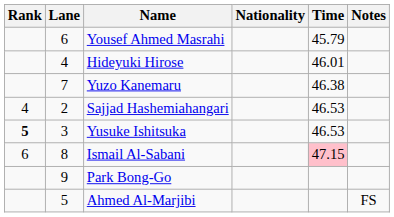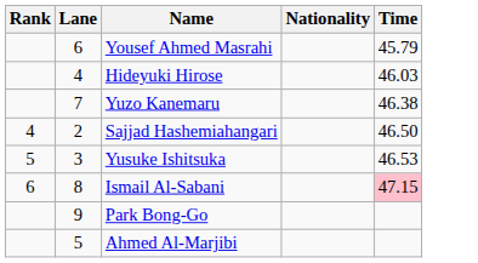 <table class="wikitable sortable" style="text-align:center">
 <tr>
 <th>Rank</th>
 <th>Lane</th>
 <th>Name</th>
 <th>Nationality</th>
 <th>Time</th>
-<th>Notes</th>
 </tr>
 <tr>
 <td></td>
 <td>6</td>
 <td align=left><a href='#'>Yousef Ahmed Masrahi</a></td>
 <td align=left></td>
 <td>45.79</td>
-<td></td>
 </tr>
 <tr>
 <td></td>
 <td>4</td>
 <td align=left><a href='#'>Hideyuki Hirose</a></td>
 <td align=left></td>
-<td>46.01</td>
-<td></td>
+<td>46.03</td>
 </tr>
 <tr>
 <td></td>
 <td>7</td>
 <td align=left><a href='#'>Yuzo Kanemaru</a></td>
 <td align=left></td>
 <td>46.38</td>
-<td></td>
 </tr>
 <tr>
 <td>4</td>
 <td>2</td>
 <td align="left"><a href='#'>Sajjad Hashemiahangari</a></td>
 <td align=left></td>
-<td>46.53</td>
-<td></td>
+<td>46.50</td>
 </tr>
 <tr>
-<td><strong>5</strong></td>
+<td>5</td>
 <td>3</td>
 <td align="left"><a href='#'>Yusuke Ishitsuka</a></td>
 <td align=left></td>
 <td>46.53</td>
-<td></td>
 </tr>
 <tr>
 <td>6</td>
 <td>8</td>
 <td align="left"><a href='#'>Ismail Al-Sabani</a></td>
 <td align=left></td>
 <td style="background: pink;">47.15</td>
-<td></td>
 </tr>
 <tr>
 <td></td>
 <td>9</td>
 <td align="left"><a href='#'>Park Bong-Go</a></td>
 <td align=left></td>
-<td></td>
 <td></td>
 </tr>
 <tr>
 <td></td>
 <td>5</td>
 <td align="left"><a href='#'>Ahmed Al-Marjibi</a></td>
 <td align=left></td>
 <td></td>
-<td>FS</td>
 </tr>
 </table>
